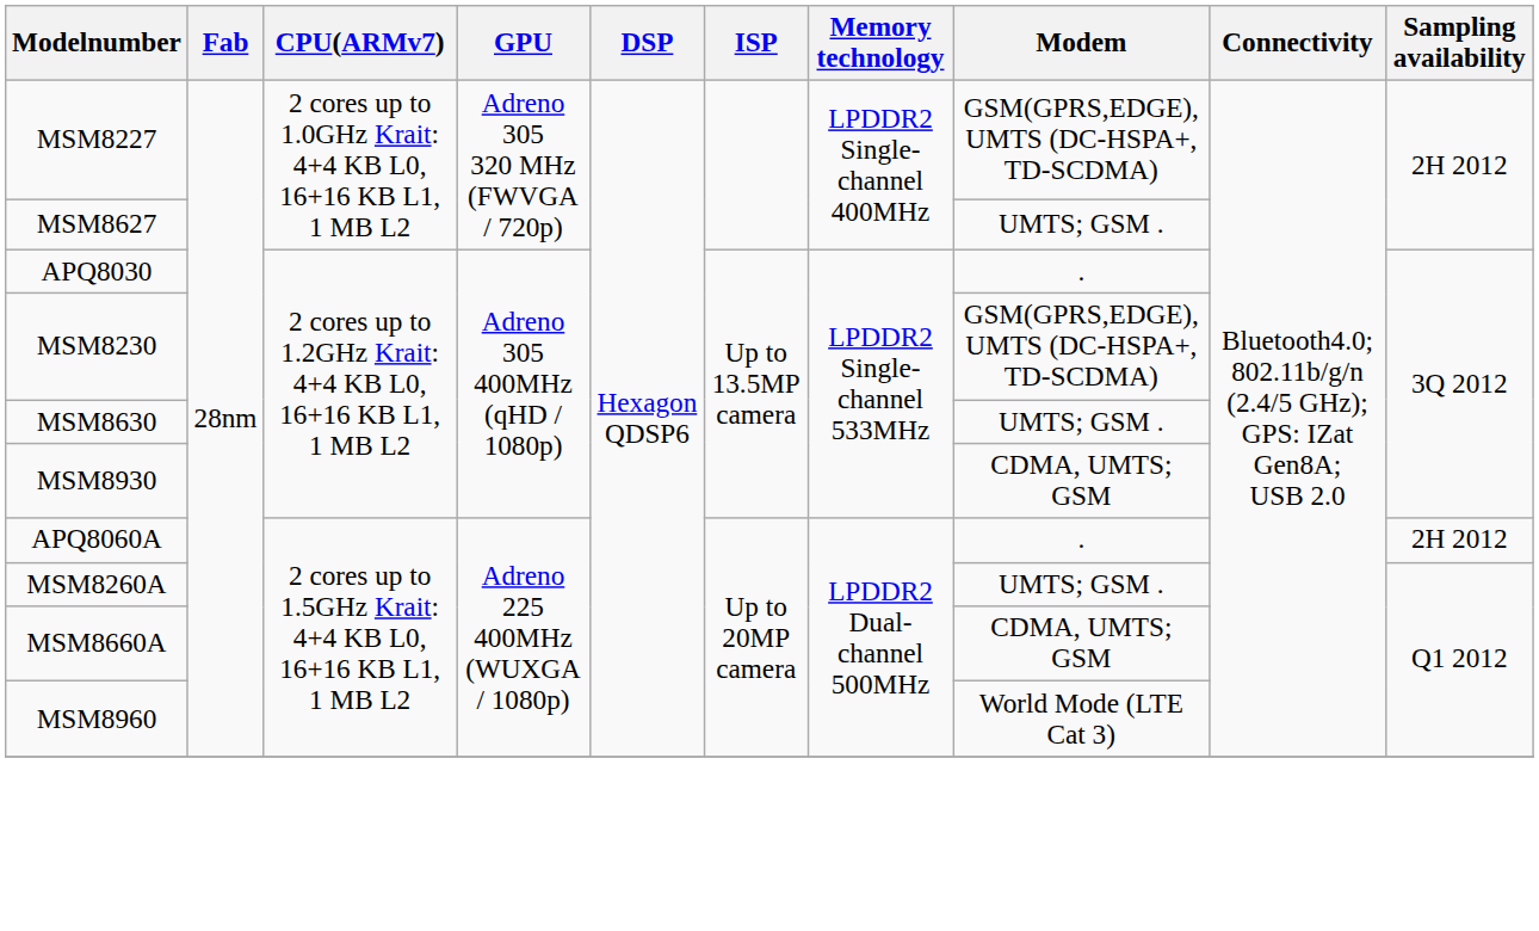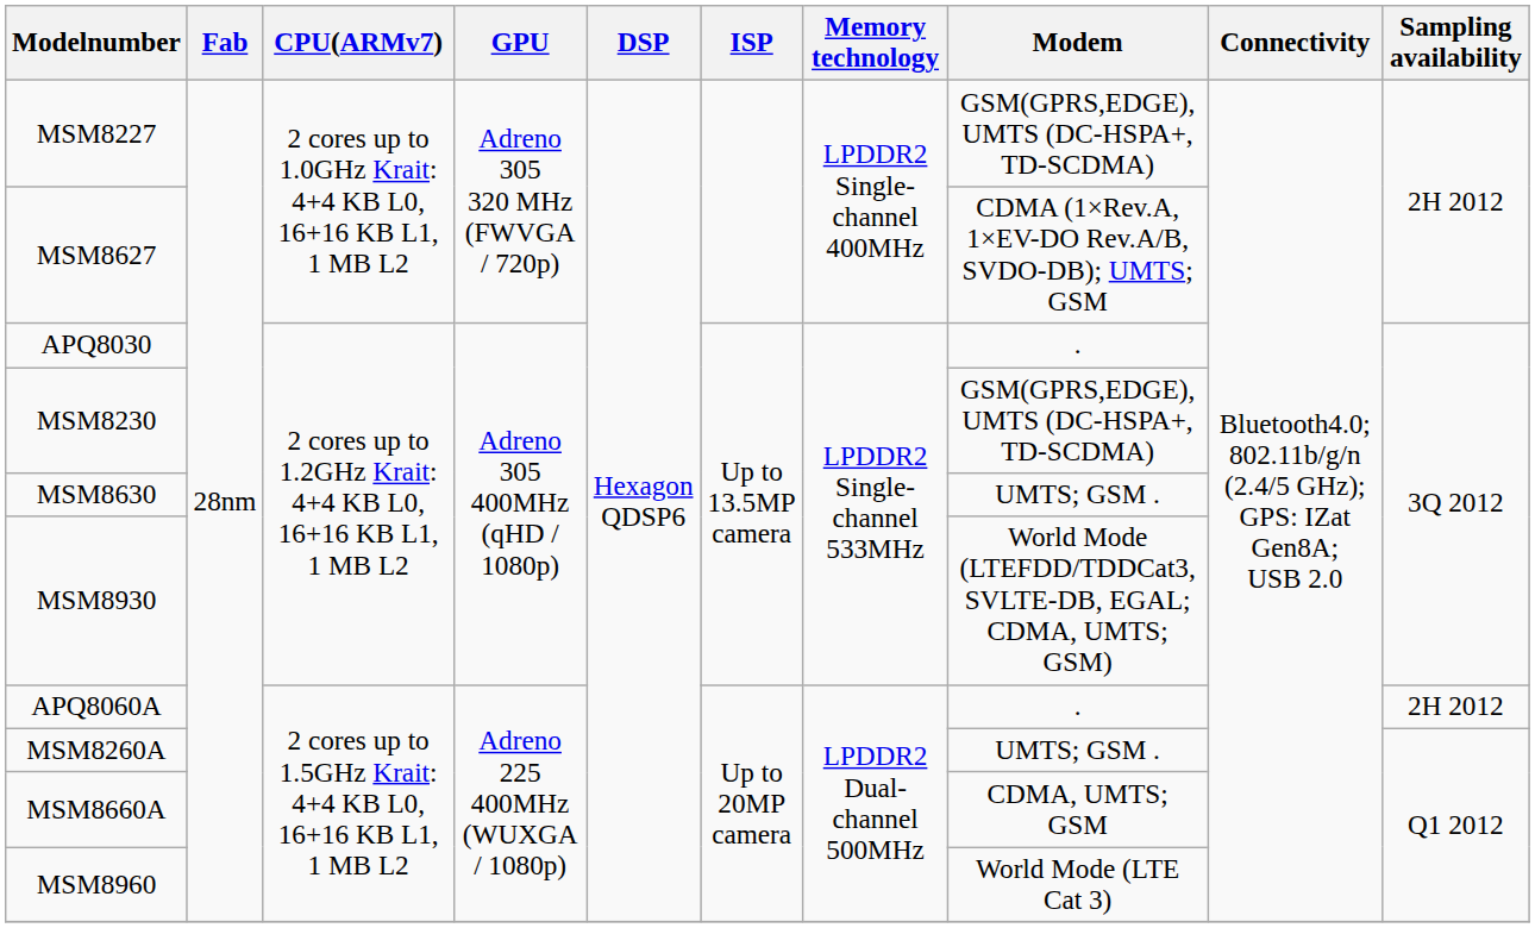 <table class="wikitable sticky-header" style="width:100%; text-align:center">
 <tr>
 <th>Modelnumber</th>
 <th><a href='#'>Fab</a></th>
 <th><a href='#'>CPU</a>(<a href='#'>ARMv7</a>)</th>
 <th><a href='#'>GPU</a></th>
 <th><a href='#'>DSP</a></th>
 <th><a href='#'>ISP</a></th>
 <th><a href='#'>Memory technology</a></th>
 <th>Modem</th>
 <th>Connectivity</th>
 <th>Sampling availability</th>
 </tr>
 <tr>
 <td>MSM8227</td>
 <td rowspan="10">28nm</td>
 <td rowspan="2">2 cores up to 1.0GHz <a href='#'>Krait</a>: 4+4 KB L0, 16+16 KB L1, 1 MB L2</td>
 <td rowspan="2"><a href='#'>Adreno</a> 305 320 MHz (FWVGA / 720p)</td>
 <td rowspan="10"><a href='#'>Hexagon</a> QDSP6</td>
 <td rowspan="2"></td>
 <td rowspan="2"><a href='#'>LPDDR2</a> Single-channel 400MHz</td>
 <td>GSM(GPRS,EDGE), UMTS (DC-HSPA+, TD-SCDMA)</td>
 <td rowspan="10">Bluetooth4.0; 802.11b/g/n (2.4/5 GHz); GPS: IZat Gen8A; USB 2.0</td>
 <td rowspan="2">2H 2012</td>
 </tr>
 <tr>
 <td>MSM8627</td>
-<td>UMTS; GSM .</td>
+<td>CDMA (1×Rev.A, 1×EV-DO Rev.A/B, SVDO-DB); <a href='#'>UMTS</a>; GSM</td>
 </tr>
 <tr>
 <td>APQ8030</td>
 <td rowspan="4">2 cores up to 1.2GHz <a href='#'>Krait</a>: 4+4 KB L0, 16+16 KB L1, 1 MB L2</td>
 <td rowspan="4"><a href='#'>Adreno</a> 305 400MHz (qHD / 1080p)</td>
 <td rowspan="4">Up to 13.5MP camera</td>
 <td rowspan="4"><a href='#'>LPDDR2</a> Single-channel 533MHz</td>
 <td> .</td>
 <td rowspan="4">3Q 2012</td>
 </tr>
 <tr>
 <td>MSM8230</td>
 <td>GSM(GPRS,EDGE), UMTS (DC-HSPA+, TD-SCDMA)</td>
 </tr>
 <tr>
 <td>MSM8630</td>
 <td>UMTS; GSM .</td>
 </tr>
 <tr>
 <td>MSM8930</td>
-<td>CDMA, UMTS; GSM</td>
+<td>World Mode (LTEFDD/TDDCat3, SVLTE-DB, EGAL; CDMA, UMTS; GSM)</td>
 </tr>
 <tr>
 <td>APQ8060A</td>
 <td rowspan="4">2 cores up to 1.5GHz <a href='#'>Krait</a>: 4+4 KB L0, 16+16 KB L1, 1 MB L2</td>
 <td rowspan="4"><a href='#'>Adreno</a> 225 400MHz (WUXGA / 1080p)</td>
 <td rowspan="4">Up to 20MP camera</td>
 <td rowspan="4"><a href='#'>LPDDR2</a> Dual-channel 500MHz</td>
 <td> .</td>
 <td>2H 2012</td>
 </tr>
 <tr>
 <td>MSM8260A</td>
 <td>UMTS; GSM .</td>
 <td rowspan="3">Q1 2012</td>
 </tr>
 <tr>
 <td>MSM8660A</td>
 <td>CDMA, UMTS; GSM</td>
 </tr>
 <tr>
 <td>MSM8960</td>
 <td>World Mode (LTE Cat 3)</td>
 </tr>
 <tr>
 </tr>
 </table>
